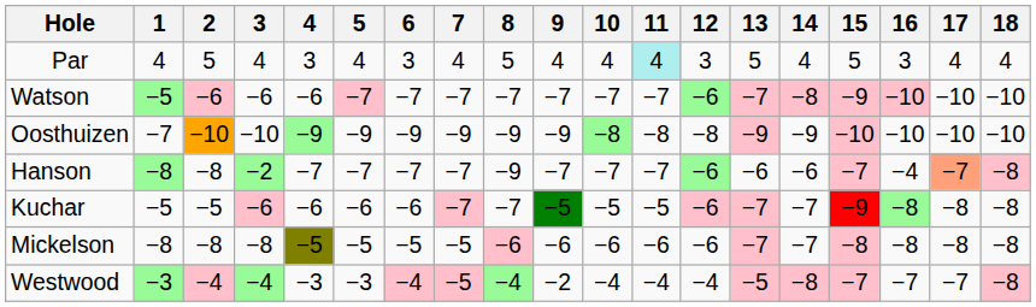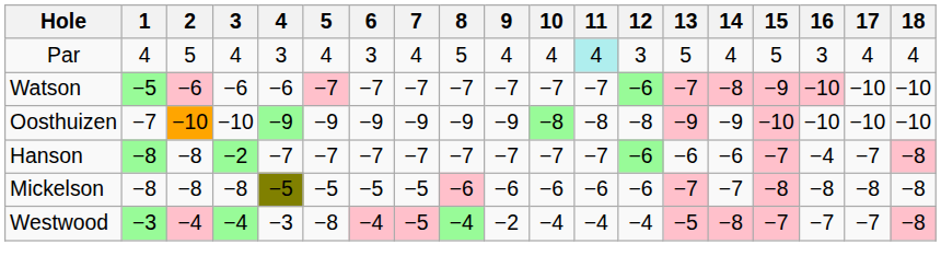 <table class="wikitable" style="text-align:center">
 <tr>
 <th>Hole</th>
 <th>  1  </th>
 <th>  2  </th>
 <th>  3  </th>
 <th>  4  </th>
 <th>  5  </th>
 <th>  6  </th>
 <th>  7  </th>
 <th>  8  </th>
 <th>  9  </th>
 <th> 10 </th>
 <th> 11 </th>
 <th> 12 </th>
 <th> 13 </th>
 <th> 14 </th>
 <th>15</th>
 <th>16</th>
 <th>17</th>
 <th>18</th>
 </tr>
 <tr>
 <td>Par</td>
 <td>4</td>
 <td>5</td>
 <td>4</td>
 <td>3</td>
 <td>4</td>
 <td>3</td>
 <td>4</td>
 <td>5</td>
 <td>4</td>
 <td>4</td>
 <td style="background: paleturquoise;">4</td>
 <td>3</td>
 <td>5</td>
 <td>4</td>
 <td>5</td>
 <td>3</td>
 <td>4</td>
 <td>4</td>
 </tr>
 <tr>
 <td align=left> Watson</td>
 <td style="background: PaleGreen;">−5</td>
 <td style="background: Pink;">−6</td>
 <td>−6</td>
 <td>−6</td>
 <td style="background: Pink;">−7</td>
 <td>−7</td>
 <td>−7</td>
 <td>−7</td>
 <td>−7</td>
 <td>−7</td>
 <td>−7</td>
 <td style="background: PaleGreen;">−6</td>
 <td style="background: Pink;">−7</td>
 <td style="background: Pink;">−8</td>
 <td style="background: Pink;">−9</td>
 <td style="background: Pink;">−10</td>
 <td>−10</td>
 <td>−10</td>
 </tr>
 <tr>
 <td align=left> Oosthuizen</td>
 <td>−7</td>
 <td style="background: Orange;">−10</td>
 <td>−10</td>
 <td style="background: PaleGreen;">−9</td>
 <td>−9</td>
 <td>−9</td>
 <td>−9</td>
 <td>−9</td>
 <td>−9</td>
 <td style="background: PaleGreen;">−8</td>
 <td>−8</td>
 <td>−8</td>
 <td style="background: Pink;">−9</td>
 <td>−9</td>
 <td style="background: Pink;">−10</td>
 <td>−10</td>
 <td>−10</td>
 <td>−10</td>
 </tr>
 <tr>
 <td align=left> Hanson</td>
 <td style="background: PaleGreen;">−8</td>
 <td>−8</td>
 <td style="background: PaleGreen;">−2</td>
 <td>−7</td>
 <td>−7</td>
 <td>−7</td>
 <td>−7</td>
-<td>−9</td>
+<td>−7</td>
 <td>−7</td>
 <td>−7</td>
 <td>−7</td>
 <td style="background: PaleGreen;">−6</td>
 <td>−6</td>
 <td>−6</td>
 <td style="background: Pink;">−7</td>
 <td>−4</td>
-<td style="background: lightsalmon;">−7</td>
+<td>−7</td>
 <td style="background: Pink;">−8</td>
-</tr>
-<tr>
-<td align=left> Kuchar</td>
-<td>−5</td>
-<td>−5</td>
-<td style="background: Pink;">−6</td>
-<td>−6</td>
-<td>−6</td>
-<td>−6</td>
-<td style="background: Pink;">−7</td>
-<td>−7</td>
-<td style="background: Green;">−5</td>
-<td>−5</td>
-<td>−5</td>
-<td style="background: Pink;">−6</td>
-<td style="background: Pink;">−7</td>
-<td>−7</td>
-<td style="background: Red;">−9</td>
-<td style="background: PaleGreen;">−8</td>
-<td>−8</td>
-<td>−8</td>
 </tr>
 <tr>
 <td align=left> Mickelson</td>
 <td>−8</td>
 <td>−8</td>
 <td>−8</td>
 <td style="background: Olive;">−5</td>
 <td>−5</td>
 <td>−5</td>
 <td>−5</td>
 <td style="background: Pink;">−6</td>
 <td>−6</td>
 <td>−6</td>
 <td>−6</td>
 <td>−6</td>
 <td style="background: Pink;">−7</td>
 <td>−7</td>
 <td style="background: Pink;">−8</td>
 <td>−8</td>
 <td>−8</td>
 <td>−8</td>
 </tr>
 <tr>
 <td align=left> Westwood</td>
 <td style="background: PaleGreen;">−3</td>
 <td style="background: Pink;">−4</td>
 <td style="background: PaleGreen;">−4</td>
 <td>−3</td>
-<td>−3</td>
+<td>−8</td>
 <td style="background: Pink;">−4</td>
 <td style="background: Pink;">−5</td>
 <td style="background: PaleGreen;">−4</td>
 <td>−2</td>
 <td>−4</td>
 <td>−4</td>
 <td>−4</td>
 <td style="background: Pink;">−5</td>
 <td style="background: Pink;">−8</td>
 <td style="background: Pink;">−7</td>
 <td>−7</td>
 <td>−7</td>
 <td style="background: Pink;">−8</td>
 </tr>
 </table>
